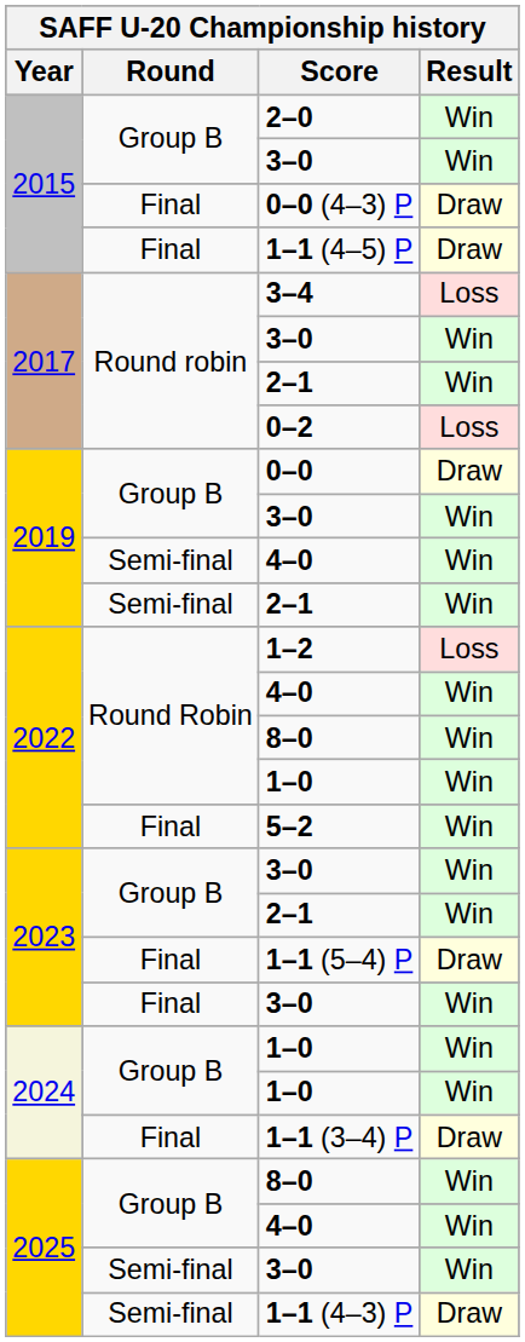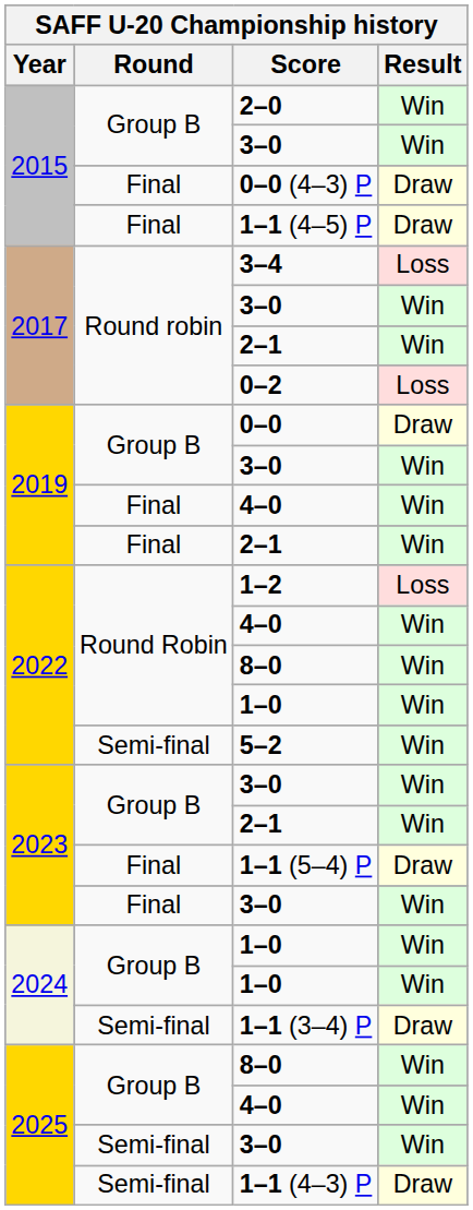 <table class="wikitable collapsible collapsed" style="text-align: center;font-size:85%;">
 <tr>
 <th colspan=4>SAFF U-20 Championship history</th>
 </tr>
 <tr>
 <th>Year</th>
 <th>Round</th>
 <th>Score</th>
 <th>Result</th>
 </tr>
 <tr>
 <td rowspan=4 style="background-color:Silver;"><a href='#'>2015</a></td>
 <td rowspan=2>Group B</td>
 <td align="left"> <strong>2–0</strong> </td>
 <td style="background:#dfd;">Win</td>
 </tr>
 <tr>
 <td align="left"> <strong>3–0</strong> </td>
 <td style="background:#dfd;">Win</td>
 </tr>
 <tr>
 <td>Final</td>
 <td align="left"> <strong>0–0</strong>  (4–3) <a href='#'>P</a></td>
 <td style="background:#ffd;">Draw</td>
 </tr>
 <tr>
 <td>Final</td>
 <td align="left"> <strong>1–1</strong>  (4–5) <a href='#'>P</a></td>
 <td style="background:#ffd;">Draw</td>
 </tr>
 <tr>
 <td rowspan=4 style="background-color:#cfaa88;"><a href='#'>2017</a></td>
 <td rowspan=4>Round robin</td>
 <td align="left"> <strong>3–4</strong> </td>
 <td style="background:#fdd;">Loss</td>
 </tr>
 <tr>
 <td align="left"> <strong>3–0</strong> </td>
 <td style="background:#dfd;">Win</td>
 </tr>
 <tr>
 <td align="left"> <strong>2–1</strong> </td>
 <td style="background:#dfd;">Win</td>
 </tr>
 <tr>
 <td align="left"> <strong>0–2</strong> </td>
 <td style="background:#fdd;">Loss</td>
 </tr>
 <tr>
 <td rowspan=4 style="background-color:Gold;"><a href='#'>2019</a></td>
 <td rowspan=2>Group B</td>
 <td align="left"> <strong>0–0</strong> </td>
 <td style="background:#ffd;">Draw</td>
 </tr>
 <tr>
 <td align="left"> <strong>3–0</strong> </td>
 <td style="background:#dfd;">Win</td>
 </tr>
 <tr>
-<td>Semi-final</td>
+<td>Final</td>
 <td align="left"> <strong>4–0</strong> </td>
 <td style="background:#dfd;">Win</td>
 </tr>
 <tr>
-<td>Semi-final</td>
+<td>Final</td>
 <td align="left"> <strong>2–1</strong> </td>
 <td style="background:#dfd;">Win</td>
 </tr>
 <tr>
 <td rowspan=5 style="background-color:Gold;"><a href='#'>2022</a></td>
 <td rowspan=4>Round Robin</td>
 <td align="left"> <strong>1–2</strong> </td>
 <td style="background:#fdd;">Loss</td>
 </tr>
 <tr>
 <td align="left"> <strong>4–0</strong> </td>
 <td style="background:#dfd;">Win</td>
 </tr>
 <tr>
 <td align="left"> <strong>8–0</strong> </td>
 <td style="background:#dfd;">Win</td>
 </tr>
 <tr>
 <td align="left"> <strong>1–0</strong> </td>
 <td style="background:#dfd;">Win</td>
 </tr>
 <tr>
-<td>Final</td>
+<td>Semi-final</td>
 <td align="left"> <strong>5–2</strong> </td>
 <td style="background:#dfd;">Win</td>
 </tr>
 <tr>
 <td rowspan=4 style="background-color:Gold;"><a href='#'>2023</a></td>
 <td rowspan=2>Group B</td>
 <td align="left"> <strong>3–0</strong> </td>
 <td style="background:#dfd;">Win</td>
 </tr>
 <tr>
 <td align="left"> <strong>2–1</strong> </td>
 <td style="background:#dfd;">Win</td>
 </tr>
 <tr>
 <td>Final</td>
 <td align="left"> <strong>1–1</strong>  (5–4) <a href='#'>P</a></td>
 <td style="background:#ffd;">Draw</td>
 </tr>
 <tr>
 <td>Final</td>
 <td align="left"> <strong>3–0</strong> </td>
 <td style="background:#dfd;">Win</td>
 </tr>
 <tr>
 <td rowspan=3 style="background-color:beige;"><a href='#'>2024</a></td>
 <td rowspan=2>Group B</td>
 <td align="left"> <strong>1–0</strong> </td>
 <td style="background:#dfd;">Win</td>
 </tr>
 <tr>
 <td align="left"> <strong>1–0</strong> </td>
 <td style="background:#dfd;">Win</td>
 </tr>
 <tr>
-<td>Final</td>
+<td>Semi-final</td>
 <td align="left"> <strong>1–1</strong>  (3–4) <a href='#'>P</a></td>
 <td style="background:#ffd;">Draw</td>
 </tr>
 <tr>
 <td rowspan=4 style="background-color:Gold;"><a href='#'>2025</a></td>
 <td rowspan=2>Group B</td>
 <td align="left"> <strong>8–0</strong> </td>
 <td style="background:#dfd;">Win</td>
 </tr>
 <tr>
 <td align="left"> <strong>4–0</strong> </td>
 <td style="background:#dfd;">Win</td>
 </tr>
 <tr>
 <td>Semi-final</td>
 <td align="left"> <strong>3–0</strong> </td>
 <td style="background:#dfd;">Win</td>
 </tr>
 <tr>
 <td>Semi-final</td>
 <td align="left"> <strong>1–1</strong>  (4–3) <a href='#'>P</a></td>
 <td style="background:#ffd;">Draw</td>
 </tr>
 </table>
